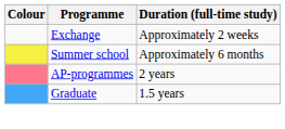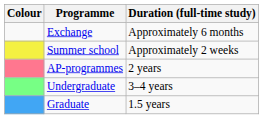 <table class="wikitable">
 <tr>
 <th>Colour</th>
 <th>Programme</th>
 <th>Duration (full-time study)</th>
 </tr>
 <tr>
 <td></td>
 <td><a href='#'>Exchange</a></td>
-<td>Approximately 2 weeks</td>
+<td>Approximately  6 months</td>
 </tr>
 <tr>
 <td style="background: #f4f142;"></td>
 <td><a href='#'>Summer school</a></td>
-<td>Approximately  6 months</td>
+<td>Approximately 2 weeks</td>
 </tr>
 <tr>
 <td style="background: #ff778f;"></td>
 <td><a href='#'>AP-programmes</a></td>
 <td>2 years</td>
 </tr>
 <tr>
+<td style="background: #77ff85;"></td>
+<td><a href='#'>Undergraduate</a></td>
+<td>3–4 years</td>
+</tr>
+<tr>
 <td style="background: #41a6f4;"></td>
 <td><a href='#'>Graduate</a></td>
 <td>1.5 years</td>
 </tr>
 </table>
